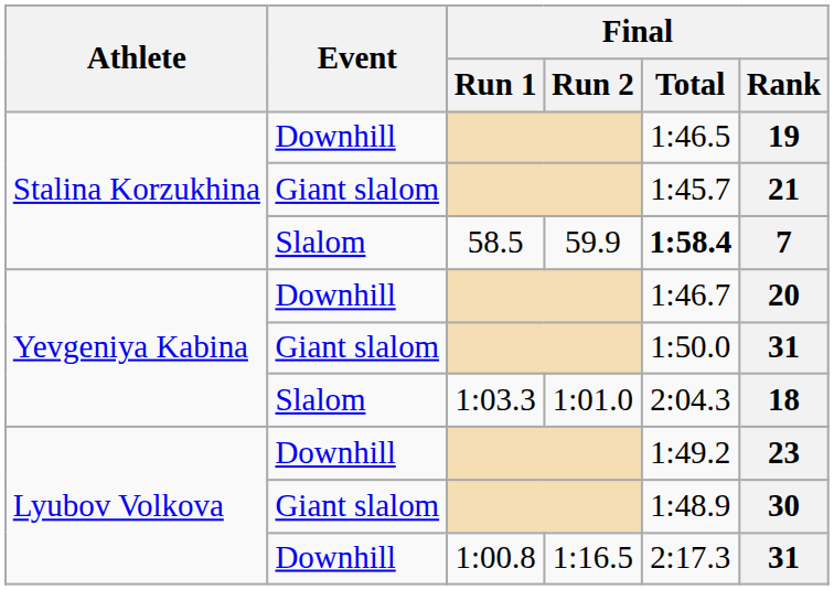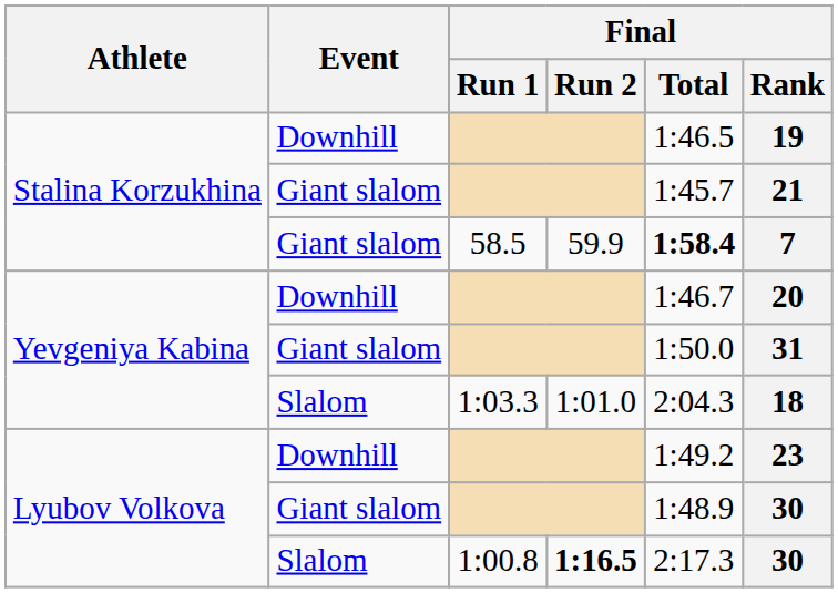 <table class="wikitable" style="font-size:90%">
 <tr>
 <th rowspan="2">Athlete</th>
 <th rowspan="2">Event</th>
 <th colspan="4">Final</th>
 </tr>
 <tr>
 <th>Run 1</th>
 <th>Run 2</th>
 <th>Total</th>
 <th>Rank</th>
 </tr>
 <tr>
 <td rowspan=3><a href='#'>Stalina Korzukhina</a></td>
 <td><a href='#'>Downhill</a></td>
 <td colspan=2 bgcolor="wheat"></td>
 <td align="center">1:46.5</td>
 <th align="center">19</th>
 </tr>
 <tr>
 <td><a href='#'>Giant slalom</a></td>
 <td colspan=2 bgcolor="wheat"></td>
 <td align="center">1:45.7</td>
 <th align="center">21</th>
 </tr>
 <tr>
-<td><a href='#'>Slalom</a></td>
+<td><a href='#'>Giant slalom</a></td>
 <td align="center">58.5</td>
 <td align="center">59.9</td>
 <td align="center"><strong>1:58.4</strong></td>
 <th align="center">7</th>
 </tr>
 <tr>
 <td rowspan=3><a href='#'>Yevgeniya Kabina</a></td>
 <td><a href='#'>Downhill</a></td>
 <td colspan=2 bgcolor="wheat"></td>
 <td align="center">1:46.7</td>
 <th align="center">20</th>
 </tr>
 <tr>
 <td><a href='#'>Giant slalom</a></td>
 <td colspan=2 bgcolor="wheat"></td>
 <td align="center">1:50.0</td>
 <th align="center">31</th>
 </tr>
 <tr>
 <td><a href='#'>Slalom</a></td>
 <td align="center">1:03.3</td>
 <td align="center">1:01.0</td>
 <td align="center">2:04.3</td>
 <th align="center">18</th>
 </tr>
 <tr>
 <td rowspan=3><a href='#'>Lyubov Volkova</a></td>
 <td><a href='#'>Downhill</a></td>
 <td colspan=2 bgcolor="wheat"></td>
 <td align="center">1:49.2</td>
 <th align="center">23</th>
 </tr>
 <tr>
 <td><a href='#'>Giant slalom</a></td>
 <td colspan=2 bgcolor="wheat"></td>
 <td align="center">1:48.9</td>
 <th align="center">30</th>
 </tr>
 <tr>
-<td><a href='#'>Downhill</a></td>
+<td><a href='#'>Slalom</a></td>
 <td align="center">1:00.8</td>
-<td align="center">1:16.5</td>
+<td align="center"><strong>1:16.5</strong></td>
 <td align="center">2:17.3</td>
-<th align="center">31</th>
+<th align="center">30</th>
 </tr>
 </table>
